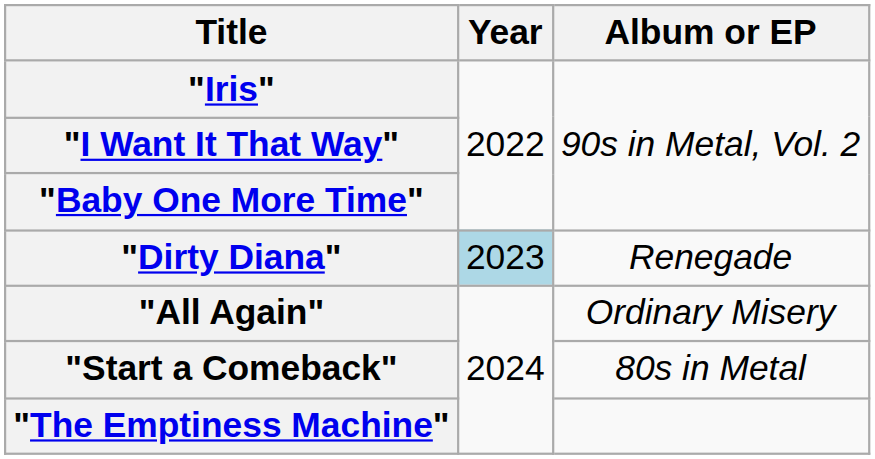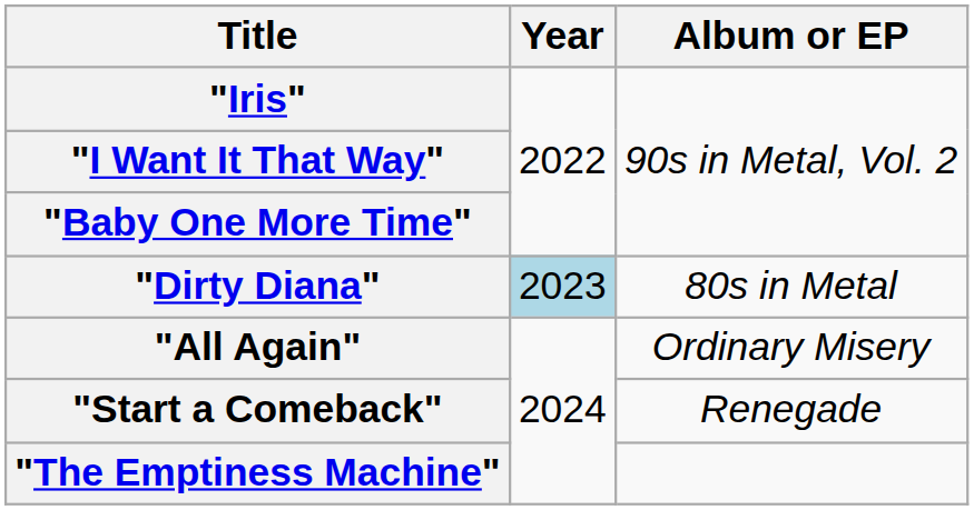 <table class="wikitable plainrowheaders" style="text-align:center;">
 <tr>
 <th scope="col">Title</th>
 <th scope="col">Year</th>
 <th scope="col">Album or EP</th>
 </tr>
 <tr>
 <th scope="row">"<a href='#'>Iris</a>"<br></th>
 <td rowspan="3">2022</td>
 <td rowspan="3"><em>90s in Metal, Vol. 2</em></td>
 </tr>
 <tr>
 <th scope="row">"<a href='#'>I Want It That Way</a>"<br></th>
 </tr>
 <tr>
 <th scope="row">"<a href='#'>Baby One More Time</a>"<br></th>
 </tr>
 <tr>
 <th scope="row">"<a href='#'>Dirty Diana</a>"<br></th>
 <td style="background: lightblue;">2023</td>
-<td><em>Renegade</em></td>
+<td><em>80s in Metal</em></td>
 </tr>
 <tr>
 <th scope="row">"All Again"<br></th>
 <td rowspan="3">2024</td>
 <td><em>Ordinary Misery</em></td>
 </tr>
 <tr>
 <th scope="row">"Start a Comeback"<br></th>
-<td><em>80s in Metal</em></td>
+<td><em>Renegade</em></td>
 </tr>
 <tr>
 <th scope="row">"<a href='#'>The Emptiness Machine</a>"<br></th>
 <td></td>
 </tr>
 </table>
